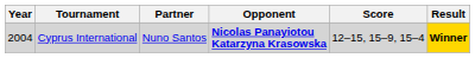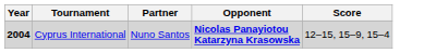 <table class="sortable wikitable" style="font-size: 90%;">
 <tr>
 <th>Year</th>
 <th>Tournament</th>
 <th>Partner</th>
 <th>Opponent</th>
 <th>Score</th>
-<th>Result</th>
 </tr>
 <tr style="background:#D5D5D5">
-<td align="center">2004</td>
+<td align="center"><strong>2004</strong></td>
 <td align="left"><a href='#'>Cyprus International</a></td>
 <td align="left"> <a href='#'>Nuno Santos</a></td>
 <td align="left"><strong> <a href='#'>Nicolas Panayiotou</a><br> <a href='#'>Katarzyna Krasowska</a></strong></td>
 <td align="left">12–15, 15–9, 15–4</td>
-<td style="text-align: center; background:gold"><strong>Winner</strong></td>
 </tr>
 </table>
